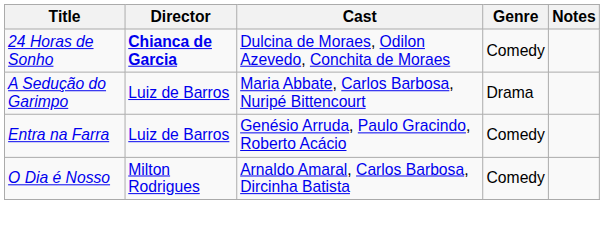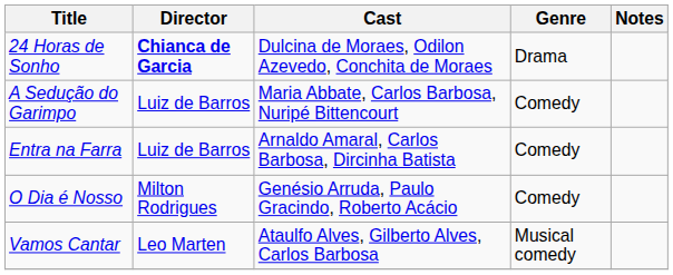 <table class="wikitable">
 <tr>
 <th>Title</th>
 <th>Director</th>
 <th>Cast</th>
 <th>Genre</th>
 <th>Notes</th>
 </tr>
 <tr>
 <td><em><a href='#'>24 Horas de Sonho</a></em></td>
 <td><strong><a href='#'>Chianca de Garcia</a></strong></td>
 <td><a href='#'>Dulcina de Moraes</a>, <a href='#'>Odilon Azevedo</a>, <a href='#'>Conchita de Moraes</a></td>
-<td>Comedy</td>
+<td>Drama</td>
 <td></td>
 </tr>
 <tr>
 <td><em><a href='#'>A Sedução do Garimpo</a></em></td>
 <td><a href='#'>Luiz de Barros</a></td>
 <td><a href='#'>Maria Abbate</a>, <a href='#'>Carlos Barbosa</a>, <a href='#'>Nuripé Bittencourt</a></td>
-<td>Drama</td>
+<td>Comedy</td>
 <td></td>
 </tr>
 <tr>
 <td><em><a href='#'>Entra na Farra</a></em></td>
 <td><a href='#'>Luiz de Barros</a></td>
-<td><a href='#'>Genésio Arruda</a>, <a href='#'>Paulo Gracindo</a>, <a href='#'>Roberto Acácio</a></td>
+<td><a href='#'>Arnaldo Amaral</a>, <a href='#'>Carlos Barbosa</a>, <a href='#'>Dircinha Batista</a></td>
 <td>Comedy</td>
 <td></td>
 </tr>
 <tr>
 <td><em><a href='#'>O Dia é Nosso</a></em></td>
 <td><a href='#'>Milton Rodrigues</a></td>
-<td><a href='#'>Arnaldo Amaral</a>, <a href='#'>Carlos Barbosa</a>, <a href='#'>Dircinha Batista</a></td>
+<td><a href='#'>Genésio Arruda</a>, <a href='#'>Paulo Gracindo</a>, <a href='#'>Roberto Acácio</a></td>
 <td>Comedy</td>
+<td></td>
+</tr>
+<tr>
+<td><em><a href='#'>Vamos Cantar</a></em></td>
+<td><a href='#'>Leo Marten</a></td>
+<td><a href='#'>Ataulfo Alves</a>, <a href='#'>Gilberto Alves</a>, <a href='#'>Carlos Barbosa</a></td>
+<td>Musical comedy</td>
 <td></td>
 </tr>
 <tr>
 </tr>
 </table>
